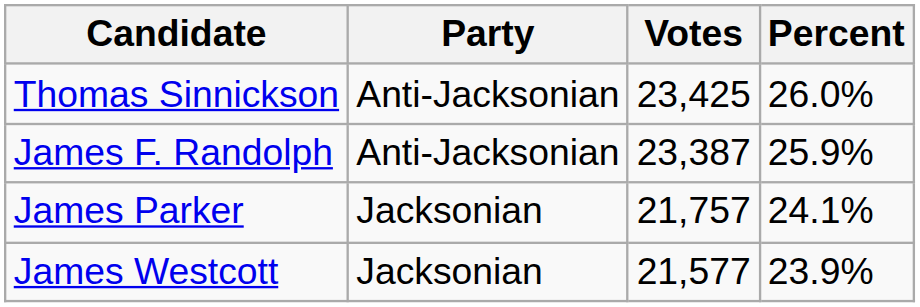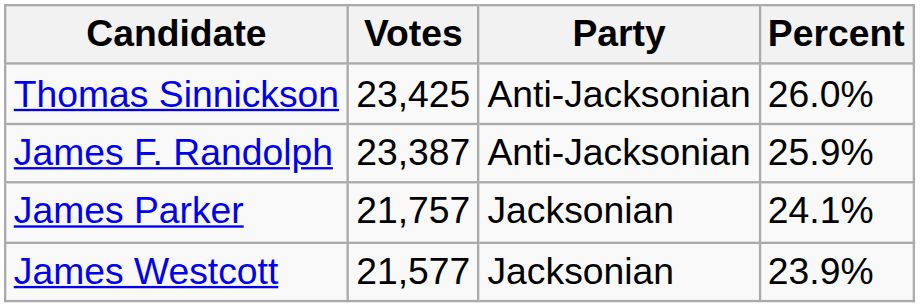 <table class=wikitable>
 <tr>
 <th>Candidate</th>
+<th>Votes</th>
 <th>Party</th>
-<th>Votes</th>
 <th>Percent</th>
 </tr>
 <tr>
 <td><a href='#'>Thomas Sinnickson</a></td>
+<td>23,425</td>
 <td>Anti-Jacksonian</td>
-<td>23,425</td>
 <td>26.0%</td>
 </tr>
 <tr>
 <td><a href='#'>James F. Randolph</a></td>
+<td>23,387</td>
 <td>Anti-Jacksonian</td>
-<td>23,387</td>
 <td>25.9%</td>
 </tr>
 <tr>
 <td><a href='#'>James Parker</a></td>
+<td>21,757</td>
 <td>Jacksonian</td>
-<td>21,757</td>
 <td>24.1%</td>
 </tr>
 <tr>
 <td><a href='#'>James Westcott</a></td>
+<td>21,577</td>
 <td>Jacksonian</td>
-<td>21,577</td>
 <td>23.9%</td>
 </tr>
 </table>
